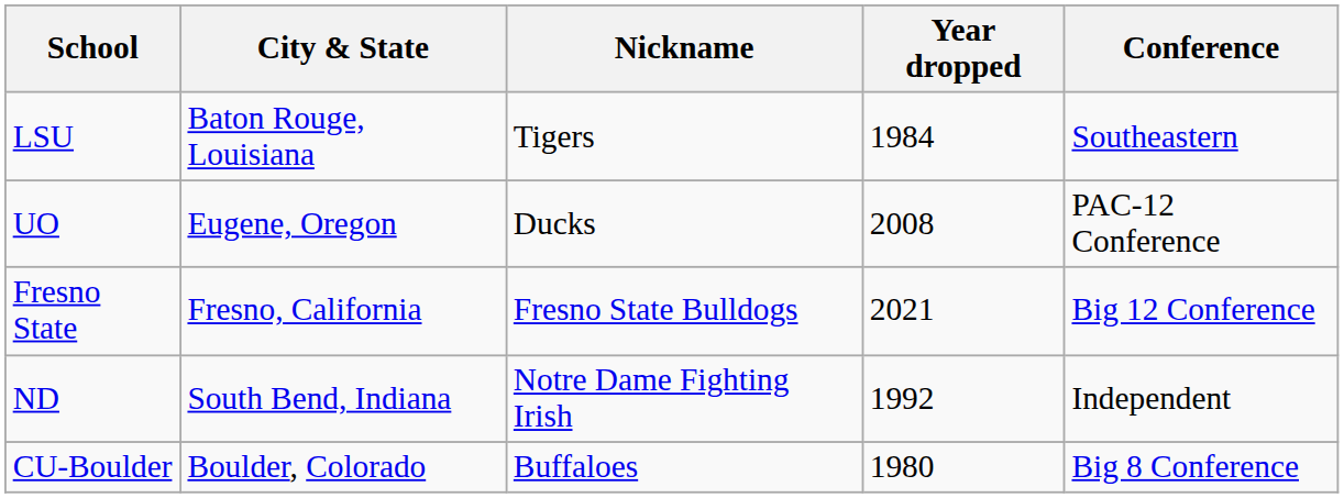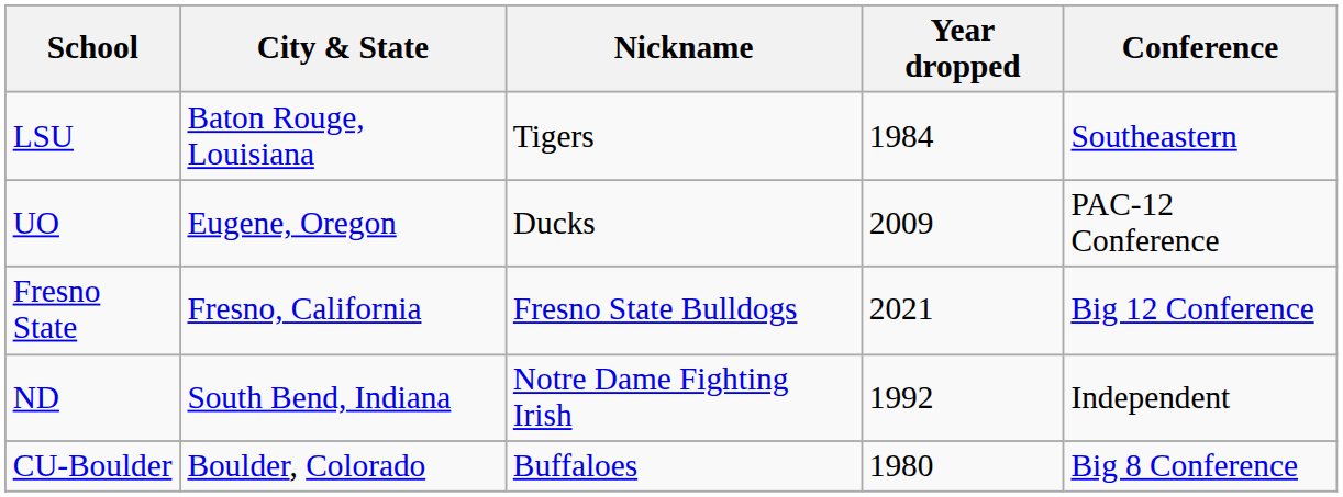 <table class="wikitable sortable" style="width:75%">
 <tr>
 <th style="width:*;">School</th>
 <th style="width:*;">City & State</th>
 <th style="width:*;">Nickname</th>
 <th style="width:*;">Year dropped</th>
 <th style="width:*;">Conference</th>
 </tr>
 <tr>
 <td><a href='#'>LSU</a></td>
 <td><a href='#'>Baton Rouge, Louisiana</a></td>
 <td>Tigers</td>
 <td>1984</td>
 <td><a href='#'>Southeastern</a></td>
 </tr>
 <tr>
 <td><a href='#'>UO</a></td>
 <td><a href='#'>Eugene, Oregon</a></td>
 <td>Ducks</td>
-<td>2008</td>
+<td>2009</td>
 <td [PAC-12>PAC-12 Conference</td>
 </tr>
 <tr>
 <td><a href='#'>Fresno State</a></td>
 <td><a href='#'>Fresno, California</a></td>
 <td><a href='#'>Fresno State Bulldogs</a></td>
 <td>2021</td>
 <td><a href='#'>Big 12 Conference</a></td>
 </tr>
 <tr>
 <td><a href='#'>ND</a></td>
 <td><a href='#'>South Bend, Indiana</a></td>
 <td><a href='#'>Notre Dame Fighting Irish</a></td>
 <td>1992</td>
 <td>Independent</td>
 </tr>
 <tr>
 <td><a href='#'>CU-Boulder</a></td>
 <td><a href='#'>Boulder</a>, <a href='#'>Colorado</a></td>
 <td><a href='#'>Buffaloes</a></td>
 <td>1980</td>
 <td><a href='#'>Big 8 Conference</a></td>
 </tr>
 </table>
